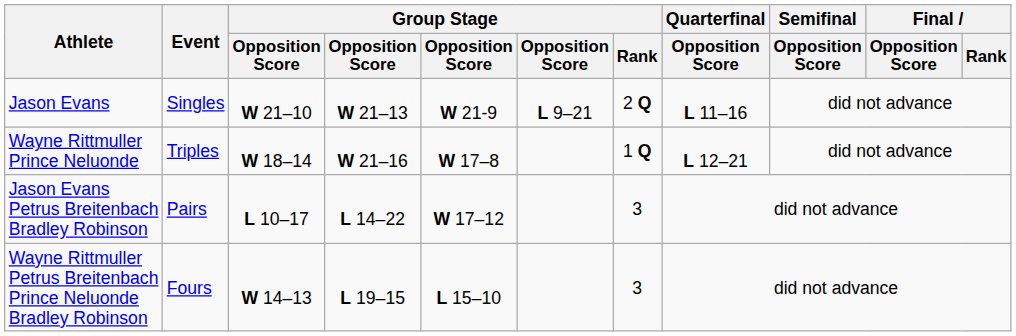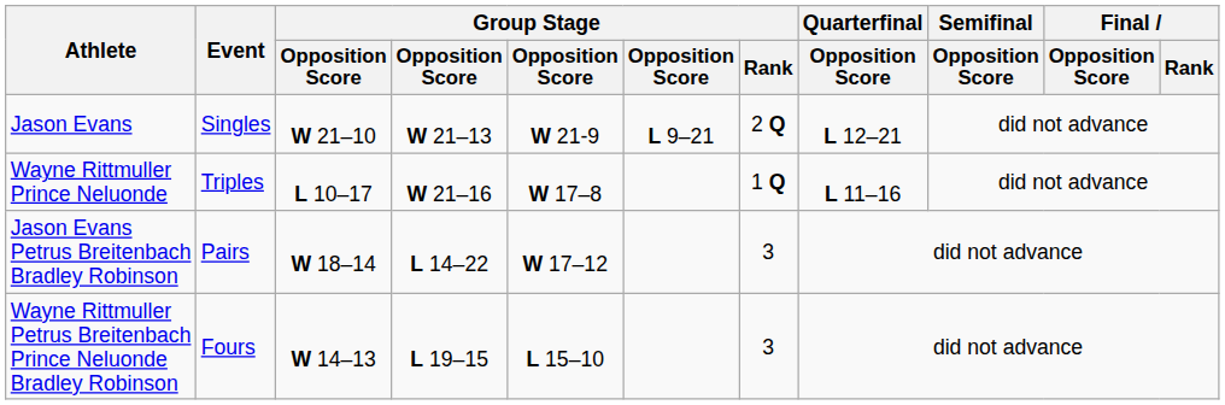 <table class="wikitable" style="font-size:88%; text-align:center">
 <tr>
 <th rowspan=2>Athlete</th>
 <th rowspan=2>Event</th>
 <th colspan=5>Group Stage</th>
 <th>Quarterfinal</th>
 <th>Semifinal</th>
 <th colspan=2>Final / </th>
 </tr>
 <tr style="font-size:95%">
 <th>Opposition<br>Score</th>
 <th>Opposition<br>Score</th>
 <th>Opposition<br>Score</th>
 <th>Opposition<br>Score</th>
 <th>Rank</th>
 <th>Opposition<br>Score</th>
 <th>Opposition<br>Score</th>
 <th>Opposition<br>Score</th>
 <th>Rank</th>
 </tr>
 <tr>
 <td align=left><a href='#'>Jason Evans</a></td>
 <td align=left><a href='#'>Singles</a></td>
 <td><br><strong>W</strong> 21–10</td>
 <td><br><strong>W</strong> 21–13</td>
 <td><br><strong>W</strong> 21-9</td>
 <td><br><strong>L</strong> 9–21</td>
 <td>2 <strong>Q</strong></td>
-<td><br><strong>L</strong> 11–16</td>
+<td><br><strong>L</strong> 12–21</td>
 <td colspan=3>did not advance</td>
 </tr>
 <tr>
 <td align=left><a href='#'>Wayne Rittmuller</a><br><a href='#'>Prince Neluonde</a></td>
 <td align=left><a href='#'>Triples</a></td>
-<td><br><strong>W</strong> 18–14</td>
+<td><br><strong>L</strong> 10–17</td>
 <td><br><strong>W</strong> 21–16</td>
 <td><br><strong>W</strong> 17–8</td>
 <td></td>
 <td>1 <strong>Q</strong></td>
-<td><br><strong>L</strong> 12–21</td>
+<td><br><strong>L</strong> 11–16</td>
 <td colspan=3>did not advance</td>
 </tr>
 <tr>
 <td align=left><a href='#'>Jason Evans</a><br><a href='#'>Petrus Breitenbach</a><br><a href='#'>Bradley Robinson</a></td>
 <td align=left><a href='#'>Pairs</a></td>
-<td><br><strong>L</strong> 10–17</td>
+<td><br><strong>W</strong> 18–14</td>
 <td><br><strong>L</strong> 14–22</td>
 <td><br><strong>W</strong> 17–12</td>
 <td></td>
 <td>3</td>
 <td colspan=4>did not advance</td>
 </tr>
 <tr>
 <td align=left><a href='#'>Wayne Rittmuller</a><br><a href='#'>Petrus Breitenbach</a><br><a href='#'>Prince Neluonde</a><br><a href='#'>Bradley Robinson</a></td>
 <td align=left><a href='#'>Fours</a></td>
 <td><br><strong>W</strong> 14–13</td>
 <td><br><strong>L</strong> 19–15</td>
 <td><br><strong>L</strong> 15–10</td>
 <td></td>
 <td>3</td>
 <td colspan=4>did not advance</td>
 </tr>
 </table>
